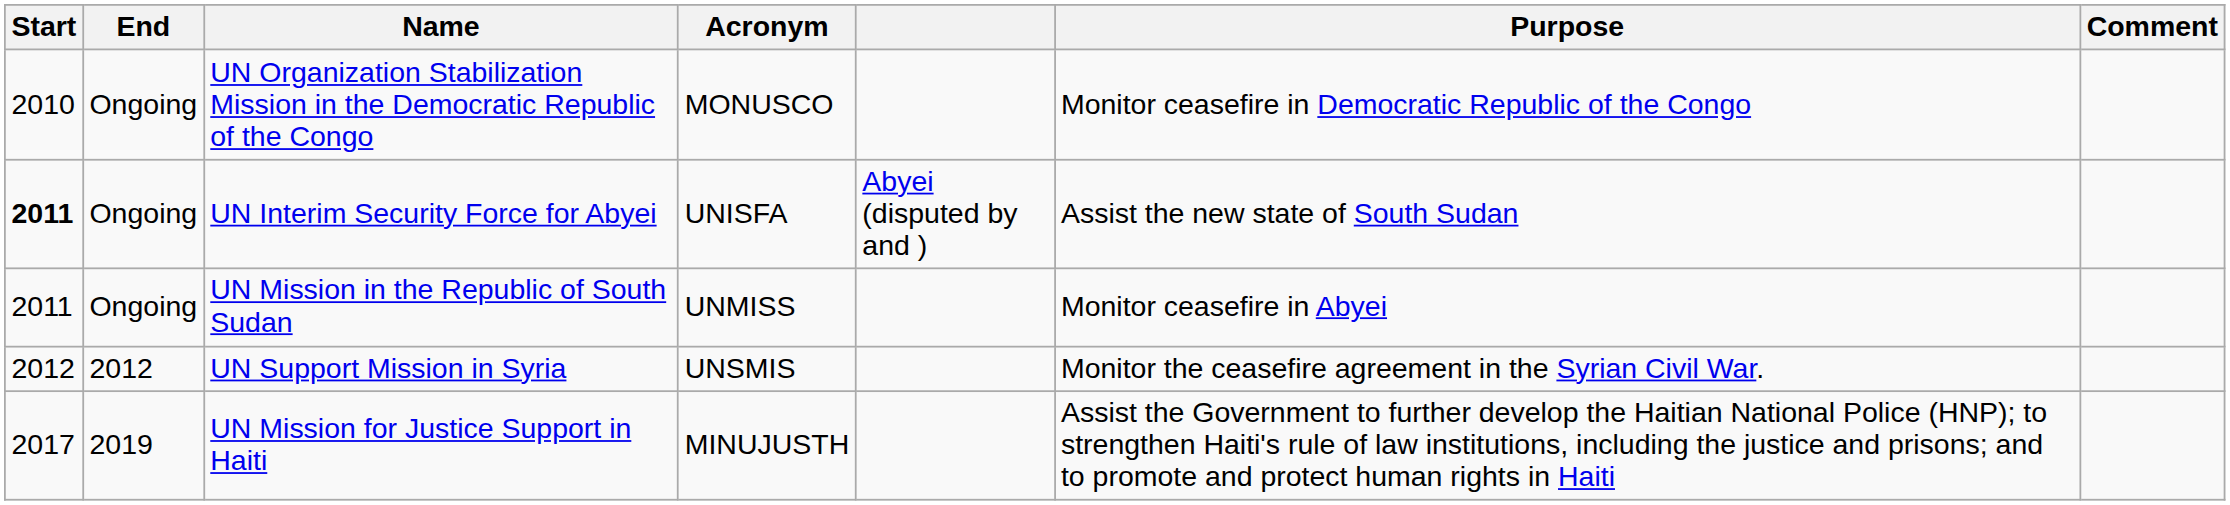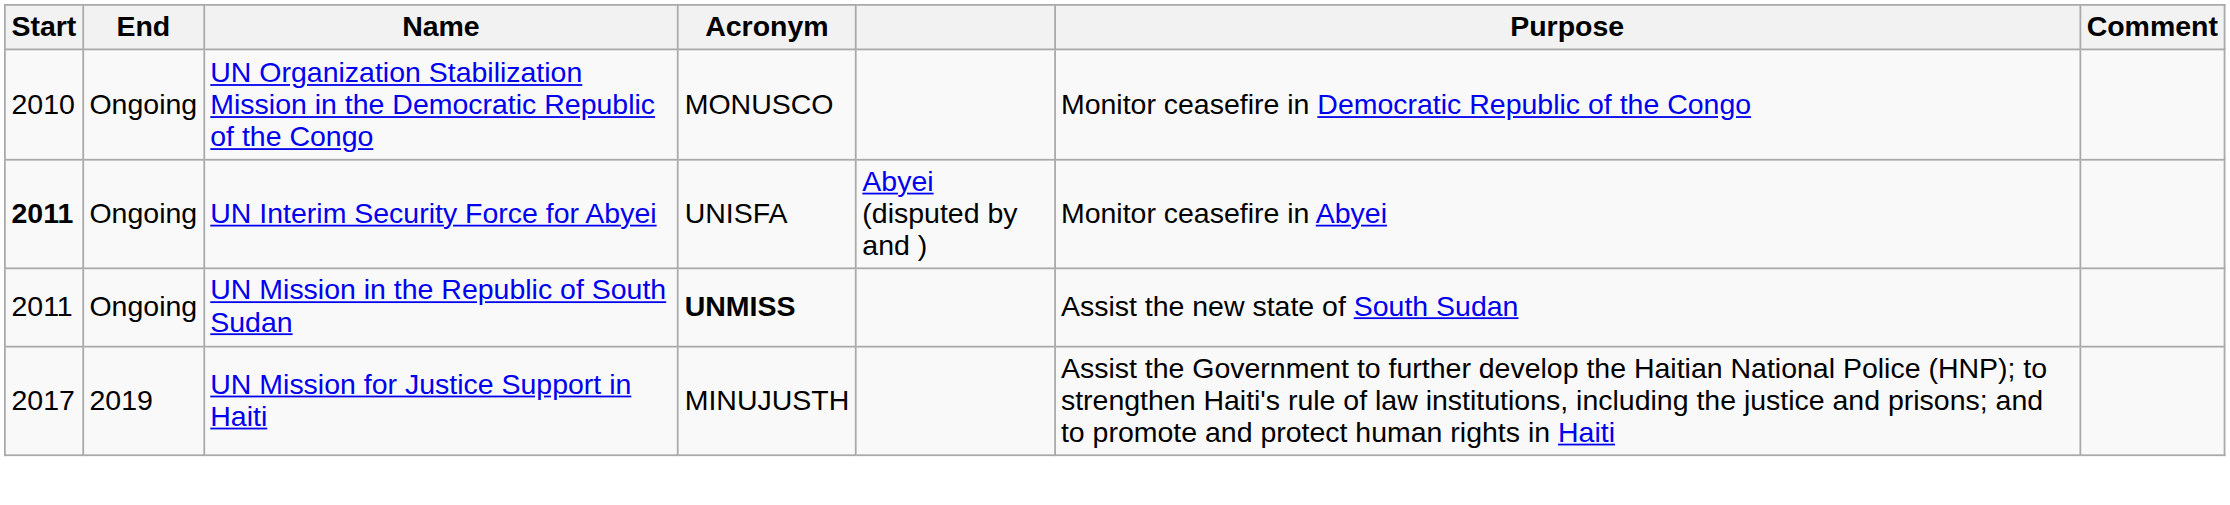 <table class="wikitable">
 <tr>
 <th>Start</th>
 <th>End</th>
 <th>Name</th>
 <th>Acronym</th>
 <th></th>
 <th>Purpose</th>
 <th>Comment</th>
 </tr>
 <tr>
 <td>2010</td>
 <td>Ongoing</td>
 <td><a href='#'>UN Organization Stabilization Mission in the Democratic Republic of the Congo</a></td>
 <td>MONUSCO</td>
 <td></td>
 <td>Monitor ceasefire in <a href='#'>Democratic Republic of the Congo</a></td>
 <td> </td>
 </tr>
 <tr>
 <td><strong>2011</strong></td>
 <td>Ongoing</td>
 <td><a href='#'>UN Interim Security Force for Abyei</a></td>
 <td>UNISFA</td>
 <td><a href='#'>Abyei</a> (disputed by  and )</td>
-<td>Assist the new state of <a href='#'>South Sudan</a></td>
+<td>Monitor ceasefire in <a href='#'>Abyei</a></td>
 <td> </td>
 </tr>
 <tr>
 <td>2011</td>
 <td>Ongoing</td>
 <td><a href='#'>UN Mission in the Republic of South Sudan</a></td>
-<td>UNMISS</td>
+<td><strong>UNMISS</strong></td>
 <td></td>
-<td>Monitor ceasefire in <a href='#'>Abyei</a></td>
-<td> </td>
-</tr>
-<tr>
-<td>2012</td>
-<td>2012</td>
-<td><a href='#'>UN Support Mission in Syria</a></td>
-<td>UNSMIS</td>
-<td></td>
-<td>Monitor the ceasefire agreement in the <a href='#'>Syrian Civil War</a>.</td>
+<td>Assist the new state of <a href='#'>South Sudan</a></td>
 <td> </td>
 </tr>
 <tr>
 <td>2017</td>
 <td>2019</td>
 <td><a href='#'>UN Mission for Justice Support in Haiti</a></td>
 <td>MINUJUSTH</td>
 <td></td>
 <td>Assist the Government to further develop the Haitian National Police (HNP); to strengthen Haiti's rule of law institutions, including the justice and prisons; and to promote and protect human rights in <a href='#'>Haiti</a></td>
 <td> </td>
 </tr>
 </table>
